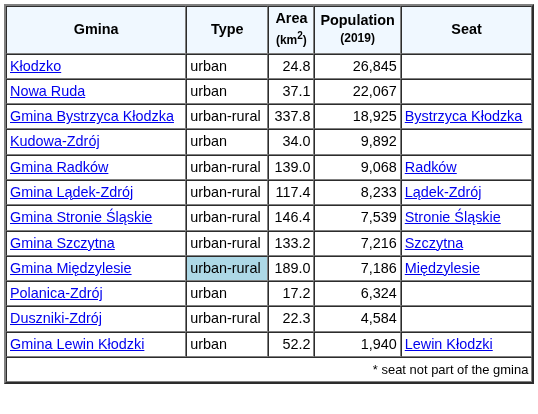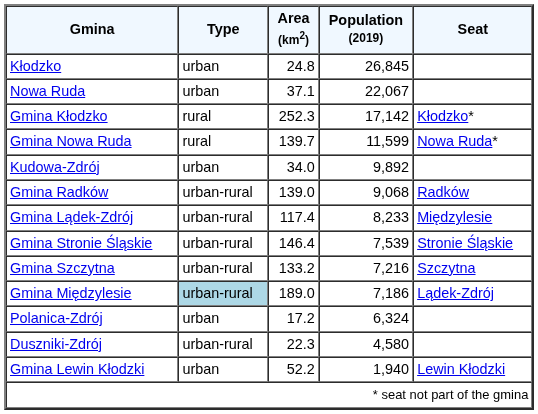 <table width="60%" border="2" cellpadding="3" cellspacing="0" style="font-size:90%;line-height:120%;">
 <tr bgcolor="F0F8FF">
 <td style="text-align:center;"><strong>Gmina</strong></td>
 <td style="text-align:center;"><strong>Type</strong></td>
 <td style="text-align:center;"><strong>Area<br><small>(km<sup>2</sup>)</small></strong></td>
 <td style="text-align:center;"><strong>Population<br><small>(2019)</small></strong></td>
 <td style="text-align:center;"><strong>Seat</strong></td>
 </tr>
 <tr>
 <td><a href='#'>Kłodzko</a></td>
 <td>urban</td>
 <td style="text-align:right;">24.8</td>
 <td style="text-align:right;">26,845</td>
 <td> </td>
 </tr>
 <tr>
 <td><a href='#'>Nowa Ruda</a></td>
 <td>urban</td>
 <td style="text-align:right;">37.1</td>
 <td style="text-align:right;">22,067</td>
 <td> </td>
 </tr>
 <tr>
-<td><a href='#'>Gmina Bystrzyca Kłodzka</a></td>
-<td>urban-rural</td>
-<td style="text-align:right;">337.8</td>
-<td style="text-align:right;">18,925</td>
-<td><a href='#'>Bystrzyca Kłodzka</a></td>
+<td><a href='#'>Gmina Kłodzko</a></td>
+<td>rural</td>
+<td style="text-align:right;">252.3</td>
+<td style="text-align:right;">17,142</td>
+<td><a href='#'>Kłodzko</a>*</td>
+</tr>
+<tr>
+<td><a href='#'>Gmina Nowa Ruda</a></td>
+<td>rural</td>
+<td style="text-align:right;">139.7</td>
+<td style="text-align:right;">11,599</td>
+<td><a href='#'>Nowa Ruda</a>*</td>
 </tr>
 <tr>
 <td><a href='#'>Kudowa-Zdrój</a></td>
 <td>urban</td>
 <td style="text-align:right;">34.0</td>
 <td style="text-align:right;">9,892</td>
 <td> </td>
 </tr>
 <tr>
 <td><a href='#'>Gmina Radków</a></td>
 <td>urban-rural</td>
 <td style="text-align:right;">139.0</td>
 <td style="text-align:right;">9,068</td>
 <td><a href='#'>Radków</a></td>
 </tr>
 <tr>
 <td><a href='#'>Gmina Lądek-Zdrój</a></td>
 <td>urban-rural</td>
 <td style="text-align:right;">117.4</td>
 <td style="text-align:right;">8,233</td>
-<td><a href='#'>Lądek-Zdrój</a></td>
+<td><a href='#'>Międzylesie</a></td>
 </tr>
 <tr>
 <td><a href='#'>Gmina Stronie Śląskie</a></td>
 <td>urban-rural</td>
 <td style="text-align:right;">146.4</td>
 <td style="text-align:right;">7,539</td>
 <td><a href='#'>Stronie Śląskie</a></td>
 </tr>
 <tr>
 <td><a href='#'>Gmina Szczytna</a></td>
 <td>urban-rural</td>
 <td style="text-align:right;">133.2</td>
 <td style="text-align:right;">7,216</td>
 <td><a href='#'>Szczytna</a></td>
 </tr>
 <tr>
 <td><a href='#'>Gmina Międzylesie</a></td>
 <td style="background: lightblue;">urban-rural</td>
 <td style="text-align:right;">189.0</td>
 <td style="text-align:right;">7,186</td>
-<td><a href='#'>Międzylesie</a></td>
+<td><a href='#'>Lądek-Zdrój</a></td>
 </tr>
 <tr>
 <td><a href='#'>Polanica-Zdrój</a></td>
 <td>urban</td>
 <td style="text-align:right;">17.2</td>
 <td style="text-align:right;">6,324</td>
 <td> </td>
 </tr>
 <tr>
 <td><a href='#'>Duszniki-Zdrój</a></td>
 <td>urban-rural</td>
 <td style="text-align:right;">22.3</td>
-<td style="text-align:right;">4,584</td>
+<td style="text-align:right;">4,580</td>
 <td> </td>
 </tr>
 <tr>
 <td><a href='#'>Gmina Lewin Kłodzki</a></td>
 <td>urban</td>
 <td style="text-align:right;">52.2</td>
 <td style="text-align:right;">1,940</td>
 <td><a href='#'>Lewin Kłodzki</a></td>
 </tr>
 <tr>
 <td colspan=5 style="text-align:right;font-size:90%">* seat not part of the gmina</td>
 </tr>
 <tr>
 </tr>
 </table>
